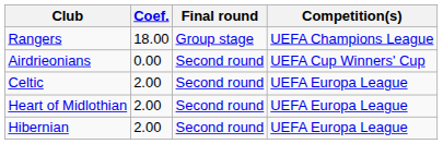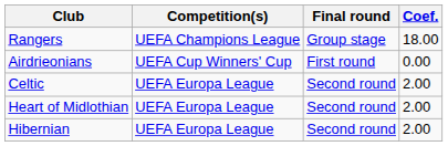 <table class="wikitable">
 <tr>
 <th>Club</th>
+<th>Competition(s)</th>
+<th>Final round</th>
 <th><a href='#'>Coef.</a></th>
-<th>Final round</th>
-<th>Competition(s)</th>
 </tr>
 <tr>
 <td><a href='#'>Rangers</a></td>
+<td><a href='#'>UEFA Champions League</a></td>
+<td><a href='#'>Group stage</a></td>
 <td>18.00</td>
-<td><a href='#'>Group stage</a></td>
-<td><a href='#'>UEFA Champions League</a></td>
 </tr>
 <tr>
 <td><a href='#'>Airdrieonians</a></td>
+<td><a href='#'>UEFA Cup Winners' Cup</a></td>
+<td><a href='#'>First round</a></td>
 <td>0.00</td>
-<td><a href='#'>Second round</a></td>
-<td><a href='#'>UEFA Cup Winners' Cup</a></td>
 </tr>
 <tr>
 <td><a href='#'>Celtic</a></td>
+<td><a href='#'>UEFA Europa League</a></td>
+<td><a href='#'>Second round</a></td>
 <td>2.00</td>
-<td><a href='#'>Second round</a></td>
-<td><a href='#'>UEFA Europa League</a></td>
 </tr>
 <tr>
 <td><a href='#'>Heart of Midlothian</a></td>
+<td><a href='#'>UEFA Europa League</a></td>
+<td><a href='#'>Second round</a></td>
 <td>2.00</td>
-<td><a href='#'>Second round</a></td>
-<td><a href='#'>UEFA Europa League</a></td>
 </tr>
 <tr>
 <td><a href='#'>Hibernian</a></td>
+<td><a href='#'>UEFA Europa League</a></td>
+<td><a href='#'>Second round</a></td>
 <td>2.00</td>
-<td><a href='#'>Second round</a></td>
-<td><a href='#'>UEFA Europa League</a></td>
 </tr>
 </table>
